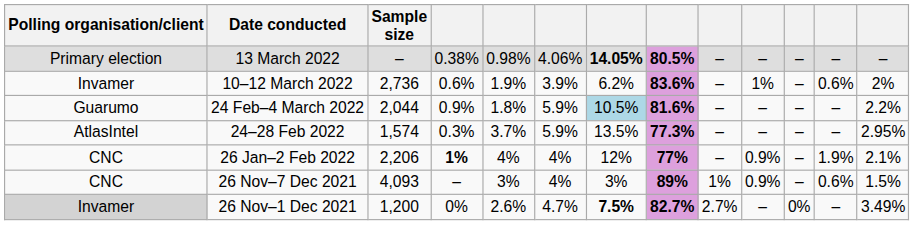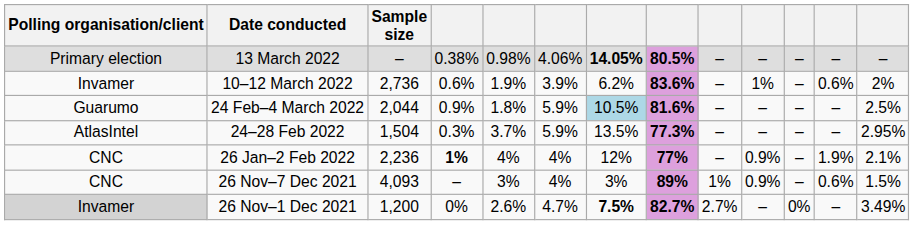 <table class="wikitable" style="text-align:center;font-size:85%;line-height:5x">
 <tr>
 <th>Polling organisation/client</th>
 <th>Date conducted</th>
 <th>Sample<br>size</th>
 <th></th>
 <th></th>
 <th></th>
 <th></th>
 <th></th>
 <th></th>
 <th></th>
 <th></th>
 <th></th>
 <th></th>
 </tr>
 <tr style="background:#dedede">
 <td>Primary election</td>
 <td>13 March 2022</td>
 <td>–</td>
 <td>0.38%</td>
 <td>0.98%</td>
 <td>4.06%</td>
 <td><strong>14.05%</strong></td>
 <td style="background:Plum;"><strong>80.5%</strong></td>
 <td>–</td>
 <td>–</td>
 <td>–</td>
 <td>–</td>
 <td>–</td>
 </tr>
 <tr>
 <td>Invamer</td>
 <td>10–12 March 2022</td>
 <td>2,736</td>
 <td>0.6%</td>
 <td>1.9%</td>
 <td>3.9%</td>
 <td>6.2%</td>
 <td style="background:Plum;"><strong>83.6%</strong></td>
 <td>–</td>
 <td>1%</td>
 <td>–</td>
 <td>0.6%</td>
 <td>2%</td>
 </tr>
 <tr>
 <td>Guarumo</td>
 <td>24 Feb–4 March 2022</td>
 <td>2,044</td>
 <td>0.9%</td>
 <td>1.8%</td>
 <td>5.9%</td>
 <td style="background: lightblue;">10.5%</td>
 <td style="background:Plum;"><strong>81.6%</strong></td>
 <td>–</td>
 <td>–</td>
 <td>–</td>
 <td>–</td>
-<td>2.2%</td>
+<td>2.5%</td>
 </tr>
 <tr>
 <td>AtlasIntel</td>
 <td>24–28 Feb 2022</td>
-<td>1,574</td>
+<td>1,504</td>
 <td>0.3%</td>
 <td>3.7%</td>
 <td>5.9%</td>
 <td>13.5%</td>
 <td style="background:Plum;"><strong>77.3%</strong></td>
 <td>–</td>
 <td>–</td>
 <td>–</td>
 <td>–</td>
 <td>2.95%</td>
 </tr>
 <tr>
 <td>CNC</td>
 <td>26 Jan–2 Feb 2022</td>
-<td>2,206</td>
+<td>2,236</td>
 <td><strong>1%</strong></td>
 <td>4%</td>
 <td>4%</td>
 <td>12%</td>
 <td style="background:Plum;"><strong>77%</strong></td>
 <td>–</td>
 <td>0.9%</td>
 <td>–</td>
 <td>1.9%</td>
 <td>2.1%</td>
 </tr>
 <tr>
 <td>CNC</td>
 <td>26 Nov–7 Dec 2021</td>
 <td>4,093</td>
 <td>–</td>
 <td>3%</td>
 <td>4%</td>
 <td>3%</td>
 <td style="background:Plum;"><strong>89%</strong></td>
 <td>1%</td>
 <td>0.9%</td>
 <td>–</td>
 <td>0.6%</td>
 <td>1.5%</td>
 </tr>
 <tr>
 <td style="background: lightgrey;">Invamer</td>
 <td>26 Nov–1 Dec 2021</td>
 <td>1,200</td>
 <td>0%</td>
 <td>2.6%</td>
 <td>4.7%</td>
 <td><strong>7.5%</strong></td>
 <td style="background:Plum;"><strong>82.7%</strong></td>
 <td>2.7%</td>
 <td>–</td>
 <td>0%</td>
 <td>–</td>
 <td>3.49%</td>
 </tr>
 </table>
